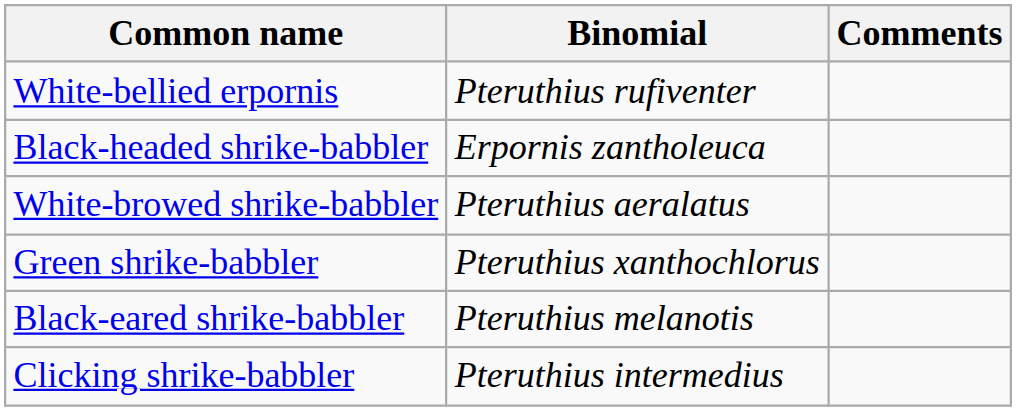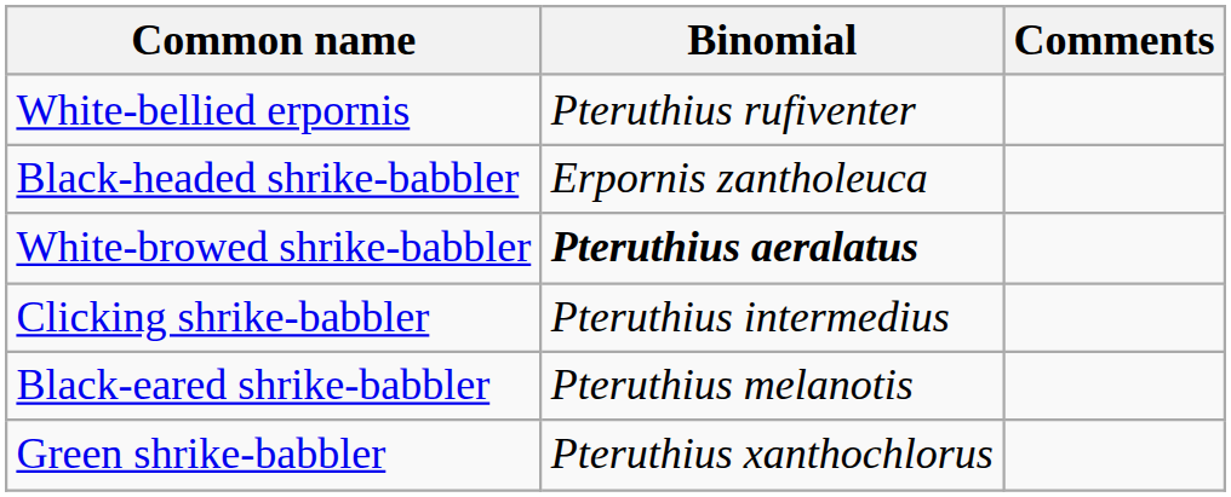 <table class="wikitable">
 <tr>
 <th>Common name</th>
 <th>Binomial</th>
 <th>Comments</th>
 </tr>
 <tr>
 <td><a href='#'>White-bellied erpornis</a></td>
 <td><em>Pteruthius rufiventer</em></td>
 <td></td>
 </tr>
 <tr>
 <td><a href='#'>Black-headed shrike-babbler</a></td>
 <td><em>Erpornis zantholeuca</em></td>
 <td></td>
 </tr>
 <tr>
 <td><a href='#'>White-browed shrike-babbler</a></td>
-<td><em>Pteruthius aeralatus</em></td>
+<td><strong><em>Pteruthius aeralatus</em></strong></td>
 <td></td>
 </tr>
 <tr>
-<td><a href='#'>Green shrike-babbler</a></td>
-<td><em>Pteruthius xanthochlorus</em></td>
+<td><a href='#'>Clicking shrike-babbler</a></td>
+<td><em>Pteruthius intermedius</em></td>
 <td></td>
 </tr>
 <tr>
 <td><a href='#'>Black-eared shrike-babbler</a></td>
 <td><em>Pteruthius melanotis</em></td>
 <td></td>
 </tr>
 <tr>
-<td><a href='#'>Clicking shrike-babbler</a></td>
-<td><em>Pteruthius intermedius</em></td>
+<td><a href='#'>Green shrike-babbler</a></td>
+<td><em>Pteruthius xanthochlorus</em></td>
 <td></td>
 </tr>
 </table>
